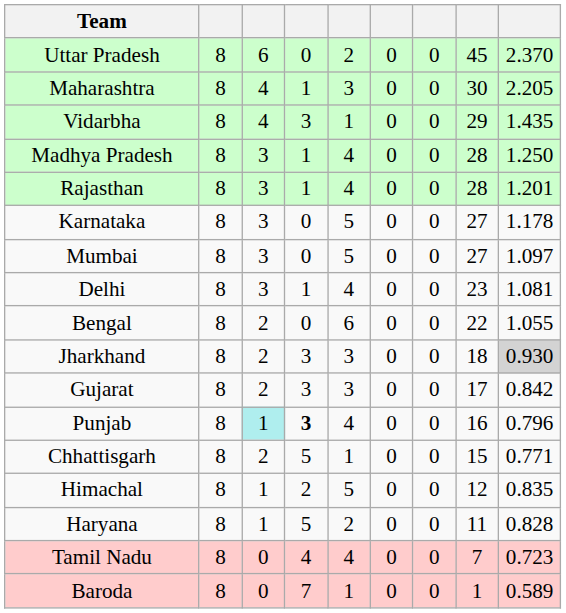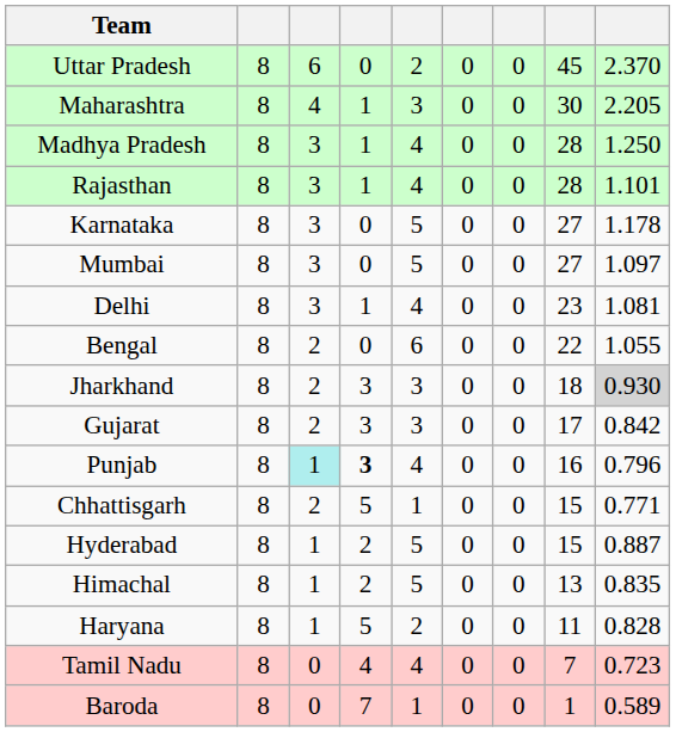 <table class="wikitable" style="text-align:center">
 <tr>
 <th style="width:140px;">Team</th>
 <th style="width:25px;"></th>
 <th style="width:25px;"></th>
 <th style="width:25px;"></th>
 <th style="width:25px;"></th>
 <th style="width:25px;"></th>
 <th style="width:25px;"></th>
 <th style="width:25px;"></th>
 <th style="width:40px;"></th>
 </tr>
 <tr style="background:#cfc;">
 <td>Uttar Pradesh</td>
 <td>8</td>
 <td>6</td>
 <td>0</td>
 <td>2</td>
 <td>0</td>
 <td>0</td>
 <td>45</td>
 <td>2.370</td>
 </tr>
 <tr style="background:#cfc;">
 <td>Maharashtra</td>
 <td>8</td>
 <td>4</td>
 <td>1</td>
 <td>3</td>
 <td>0</td>
 <td>0</td>
 <td>30</td>
 <td>2.205</td>
 </tr>
 <tr style="background:#cfc;">
-<td>Vidarbha</td>
-<td>8</td>
-<td>4</td>
-<td>3</td>
-<td>1</td>
-<td>0</td>
-<td>0</td>
-<td>29</td>
-<td>1.435</td>
-</tr>
-<tr style="background:#cfc;">
 <td>Madhya Pradesh</td>
 <td>8</td>
 <td>3</td>
 <td>1</td>
 <td>4</td>
 <td>0</td>
 <td>0</td>
 <td>28</td>
 <td>1.250</td>
 </tr>
 <tr style="background:#cfc;">
 <td>Rajasthan</td>
 <td>8</td>
 <td>3</td>
 <td>1</td>
 <td>4</td>
 <td>0</td>
 <td>0</td>
 <td>28</td>
-<td>1.201</td>
+<td>1.101</td>
 </tr>
 <tr>
 <td>Karnataka</td>
 <td>8</td>
 <td>3</td>
 <td>0</td>
 <td>5</td>
 <td>0</td>
 <td>0</td>
 <td>27</td>
 <td>1.178</td>
 </tr>
 <tr>
 <td>Mumbai</td>
 <td>8</td>
 <td>3</td>
 <td>0</td>
 <td>5</td>
 <td>0</td>
 <td>0</td>
 <td>27</td>
 <td>1.097</td>
 </tr>
 <tr>
 <td>Delhi</td>
 <td>8</td>
 <td>3</td>
 <td>1</td>
 <td>4</td>
 <td>0</td>
 <td>0</td>
 <td>23</td>
 <td>1.081</td>
 </tr>
 <tr>
 <td>Bengal</td>
 <td>8</td>
 <td>2</td>
 <td>0</td>
 <td>6</td>
 <td>0</td>
 <td>0</td>
 <td>22</td>
 <td>1.055</td>
 </tr>
 <tr>
 <td>Jharkhand</td>
 <td>8</td>
 <td>2</td>
 <td>3</td>
 <td>3</td>
 <td>0</td>
 <td>0</td>
 <td>18</td>
 <td style="background: lightgrey;">0.930</td>
 </tr>
 <tr>
 <td>Gujarat</td>
 <td>8</td>
 <td>2</td>
 <td>3</td>
 <td>3</td>
 <td>0</td>
 <td>0</td>
 <td>17</td>
 <td>0.842</td>
 </tr>
 <tr>
 <td>Punjab</td>
 <td>8</td>
 <td style="background: paleturquoise;">1</td>
 <td><strong>3</strong></td>
 <td>4</td>
 <td>0</td>
 <td>0</td>
 <td>16</td>
 <td>0.796</td>
 </tr>
 <tr>
 <td>Chhattisgarh</td>
 <td>8</td>
 <td>2</td>
 <td>5</td>
 <td>1</td>
 <td>0</td>
 <td>0</td>
 <td>15</td>
 <td>0.771</td>
 </tr>
 <tr>
+<td>Hyderabad</td>
+<td>8</td>
+<td>1</td>
+<td>2</td>
+<td>5</td>
+<td>0</td>
+<td>0</td>
+<td>15</td>
+<td>0.887</td>
+</tr>
+<tr>
 <td>Himachal</td>
 <td>8</td>
 <td>1</td>
 <td>2</td>
 <td>5</td>
 <td>0</td>
 <td>0</td>
-<td>12</td>
+<td>13</td>
 <td>0.835</td>
 </tr>
 <tr>
 <td>Haryana</td>
 <td>8</td>
 <td>1</td>
 <td>5</td>
 <td>2</td>
 <td>0</td>
 <td>0</td>
 <td>11</td>
 <td>0.828</td>
 </tr>
 <tr style="background:#fcc">
 <td>Tamil Nadu</td>
 <td>8</td>
 <td>0</td>
 <td>4</td>
 <td>4</td>
 <td>0</td>
 <td>0</td>
 <td>7</td>
 <td>0.723</td>
 </tr>
 <tr style="background:#fcc">
 <td>Baroda</td>
 <td>8</td>
 <td>0</td>
 <td>7</td>
 <td>1</td>
 <td>0</td>
 <td>0</td>
 <td>1</td>
 <td>0.589</td>
 </tr>
 </table>
